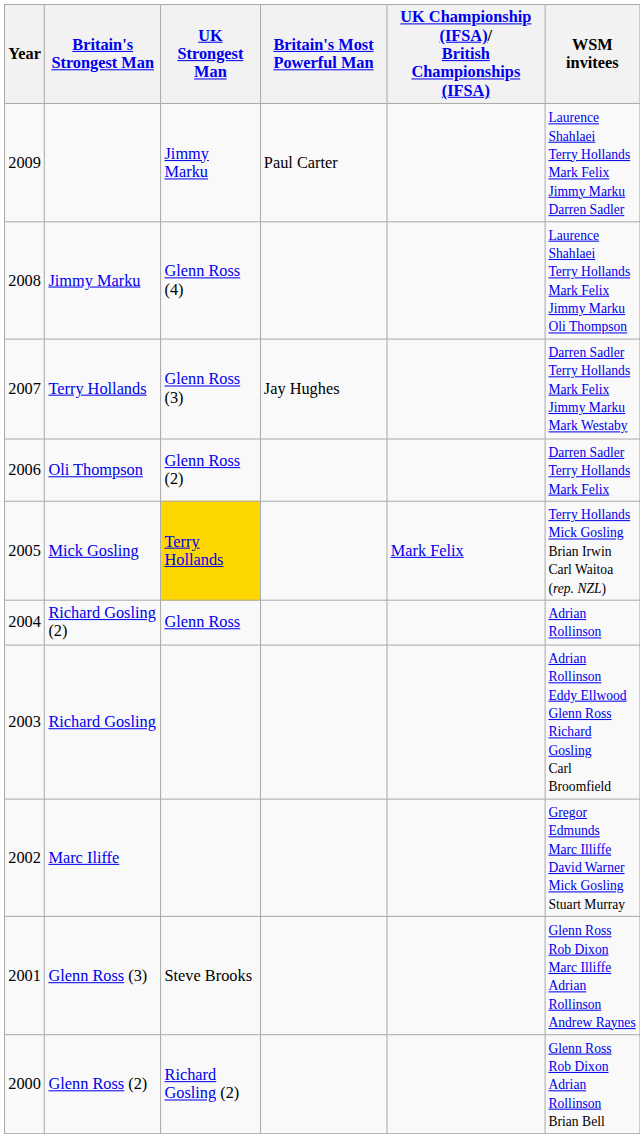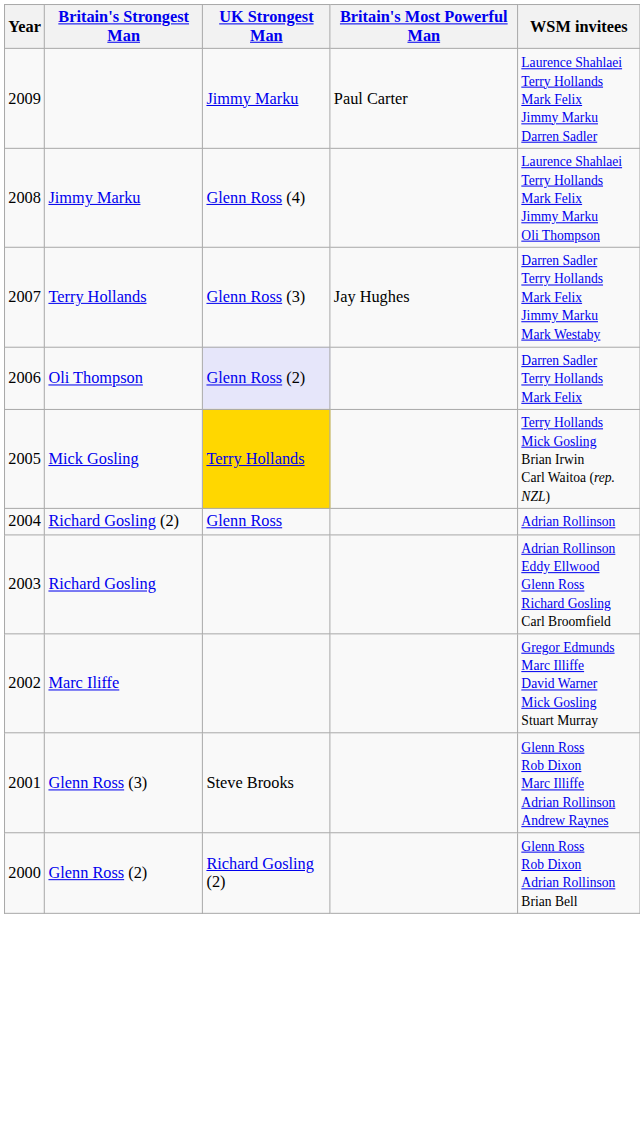 <table class="sortable wikitable" style="margin:auto">
 <tr>
 <th>Year</th>
 <th><a href='#'>Britain's Strongest Man</a></th>
 <th><a href='#'>UK Strongest Man</a></th>
 <th><a href='#'>Britain's Most Powerful Man</a></th>
-<th><a href='#'>UK Championship (IFSA)</a>/<br><a href='#'>British Championships (IFSA)</a></th>
 <th>WSM invitees</th>
 </tr>
 <tr>
 <td>2009</td>
 <td></td>
 <td> <a href='#'>Jimmy Marku</a></td>
 <td> Paul Carter</td>
-<td></td>
 <td><small><a href='#'>Laurence Shahlaei</a><br><a href='#'>Terry Hollands</a><br><a href='#'>Mark Felix</a><br><a href='#'>Jimmy Marku</a><br><a href='#'>Darren Sadler</a></small></td>
 </tr>
 <tr>
 <td>2008</td>
 <td> <a href='#'>Jimmy Marku</a></td>
 <td> <a href='#'>Glenn Ross</a> (4)</td>
-<td></td>
 <td></td>
 <td><small><a href='#'>Laurence Shahlaei</a><br><a href='#'>Terry Hollands</a><br><a href='#'>Mark Felix</a><br><a href='#'>Jimmy Marku</a><br><a href='#'>Oli Thompson</a></small></td>
 </tr>
 <tr>
 <td>2007</td>
 <td> <a href='#'>Terry Hollands</a></td>
 <td> <a href='#'>Glenn Ross</a> (3)</td>
 <td> Jay Hughes</td>
-<td></td>
 <td><small><a href='#'>Darren Sadler</a><br><a href='#'>Terry Hollands</a><br><a href='#'>Mark Felix</a><br><a href='#'>Jimmy Marku</a><br><a href='#'>Mark Westaby</a></small></td>
 </tr>
 <tr>
 <td>2006</td>
 <td> <a href='#'>Oli Thompson</a></td>
-<td> <a href='#'>Glenn Ross</a> (2)</td>
-<td></td>
+<td style="background: lavender;"> <a href='#'>Glenn Ross</a> (2)</td>
 <td></td>
 <td><small><a href='#'>Darren Sadler</a><br><a href='#'>Terry Hollands</a><br><a href='#'>Mark Felix</a></small></td>
 </tr>
 <tr>
 <td>2005</td>
 <td> <a href='#'>Mick Gosling</a></td>
 <td style="background: gold;"> <a href='#'>Terry Hollands</a></td>
 <td></td>
-<td> <a href='#'>Mark Felix</a></td>
 <td><small><a href='#'>Terry Hollands</a><br><a href='#'>Mick Gosling</a><br>Brian Irwin<br>Carl Waitoa (<em>rep. NZL</em>)</small></td>
 </tr>
 <tr>
 <td>2004</td>
 <td> <a href='#'>Richard Gosling</a> (2)</td>
 <td> <a href='#'>Glenn Ross</a></td>
 <td></td>
-<td></td>
 <td><small><a href='#'>Adrian Rollinson</a></small></td>
 </tr>
 <tr>
 <td>2003</td>
 <td> <a href='#'>Richard Gosling</a></td>
-<td></td>
 <td></td>
 <td></td>
 <td><small><a href='#'>Adrian Rollinson</a><br><a href='#'>Eddy Ellwood</a><br><a href='#'>Glenn Ross</a><br><a href='#'>Richard Gosling</a><br>Carl Broomfield</small></td>
 </tr>
 <tr>
 <td>2002</td>
 <td> <a href='#'>Marc Iliffe</a></td>
 <td></td>
 <td></td>
-<td></td>
 <td><small><a href='#'>Gregor Edmunds</a><br><a href='#'>Marc Illiffe</a><br><a href='#'>David Warner</a><br><a href='#'>Mick Gosling</a><br>Stuart Murray</small></td>
 </tr>
 <tr>
 <td>2001</td>
 <td> <a href='#'>Glenn Ross</a> (3)</td>
 <td> Steve Brooks</td>
-<td></td>
 <td></td>
 <td><small><a href='#'>Glenn Ross</a><br><a href='#'>Rob Dixon</a><br><a href='#'>Marc Illiffe</a><br><a href='#'>Adrian Rollinson</a><br><a href='#'>Andrew Raynes</a></small></td>
 </tr>
 <tr>
 <td>2000</td>
 <td> <a href='#'>Glenn Ross</a> (2)</td>
 <td> <a href='#'>Richard Gosling</a> (2)</td>
 <td></td>
-<td></td>
 <td><small><a href='#'>Glenn Ross</a><br><a href='#'>Rob Dixon</a><br><a href='#'>Adrian Rollinson</a><br>Brian Bell</small></td>
 </tr>
 </table>
